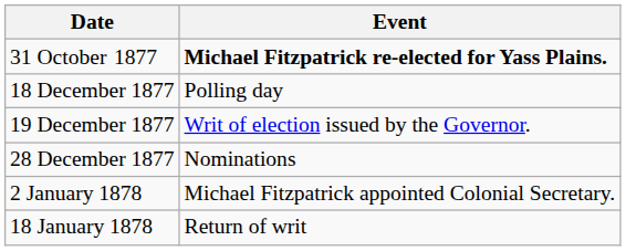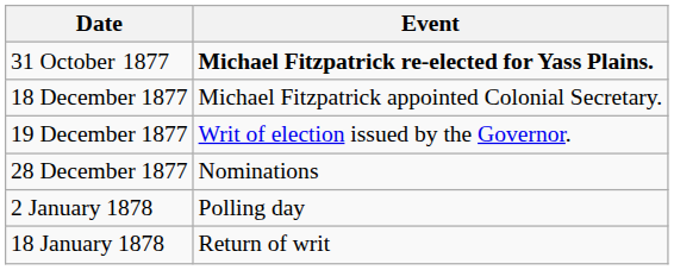 <table class="wikitable">
 <tr>
 <th>Date</th>
 <th>Event</th>
 </tr>
 <tr>
 <td>31 October  1877</td>
 <td><strong>Michael Fitzpatrick re-elected for Yass Plains.</strong></td>
 </tr>
 <tr>
 <td>18 December 1877</td>
-<td>Polling day</td>
+<td>Michael Fitzpatrick appointed Colonial Secretary.</td>
 </tr>
 <tr>
 <td>19 December 1877</td>
 <td><a href='#'>Writ of election</a> issued by the <a href='#'>Governor</a>.</td>
 </tr>
 <tr>
 <td>28 December 1877</td>
 <td>Nominations</td>
 </tr>
 <tr>
 <td>2 January 1878</td>
-<td>Michael Fitzpatrick appointed Colonial Secretary.</td>
+<td>Polling day</td>
 </tr>
 <tr>
 <td>18 January 1878</td>
 <td>Return of writ</td>
 </tr>
 </table>
